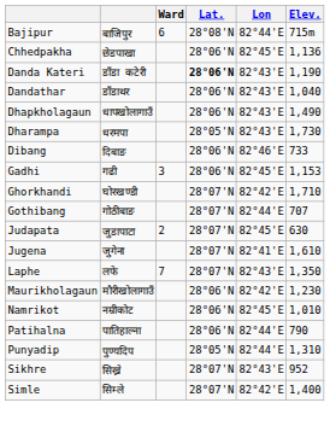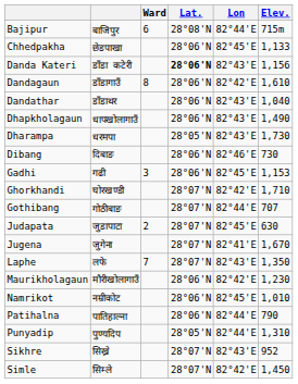 <table class="wikitable">
 <tr>
 <th></th>
 <th></th>
 <th>Ward</th>
 <th><a href='#'>Lat.</a></th>
 <th><a href='#'>Lon</a></th>
 <th><a href='#'>Elev.</a></th>
 </tr>
 <tr>
 <td>Bajipur</td>
 <td>बाजिपुर</td>
 <td>6</td>
 <td>28°08'N</td>
 <td>82°44'E</td>
 <td> 715m</td>
 </tr>
 <tr>
 <td>Chhedpakha</td>
 <td>छेडपाखा</td>
 <td></td>
 <td>28°06'N</td>
 <td>82°45'E</td>
-<td>1,136</td>
+<td>1,133</td>
 </tr>
 <tr>
 <td>Danda Kateri</td>
 <td>डाँडा कटेरी</td>
 <td></td>
 <td><strong>28°06'N</strong></td>
 <td>82°43'E</td>
-<td>1,190</td>
+<td>1,156</td>
+</tr>
+<tr>
+<td>Dandagaun</td>
+<td>डाँडागाउँ</td>
+<td>8</td>
+<td>28°06'N</td>
+<td>82°42'E</td>
+<td>1,610</td>
 </tr>
 <tr>
 <td>Dandathar</td>
 <td>डाँडाथर</td>
 <td></td>
 <td>28°06'N</td>
 <td>82°43'E</td>
 <td>1,040</td>
 </tr>
 <tr>
 <td>Dhapkholagaun</td>
 <td>धापखोलागाउँ</td>
 <td></td>
 <td>28°06'N</td>
 <td>82°43'E</td>
 <td>1,490</td>
 </tr>
 <tr>
 <td>Dharampa</td>
 <td>धरमपा</td>
 <td></td>
 <td>28°05'N</td>
 <td>82°43'E</td>
 <td>1,730</td>
 </tr>
 <tr>
 <td>Dibang</td>
 <td>दिबाङ</td>
 <td></td>
 <td>28°06'N</td>
 <td>82°46'E</td>
-<td> 733</td>
+<td> 730</td>
 </tr>
 <tr>
 <td>Gadhi</td>
 <td>गढी</td>
 <td>3</td>
 <td>28°06'N</td>
 <td>82°45'E</td>
 <td>1,153</td>
 </tr>
 <tr>
 <td>Ghorkhandi</td>
 <td>घोरखण्डी</td>
 <td></td>
 <td>28°07'N</td>
 <td>82°42'E</td>
 <td>1,710</td>
 </tr>
 <tr>
 <td>Gothibang</td>
 <td>गोठीबाङ</td>
 <td></td>
 <td>28°07'N</td>
 <td>82°44'E</td>
 <td> 707</td>
 </tr>
 <tr>
 <td>Judapata</td>
 <td>जुडापाटा</td>
 <td>2</td>
 <td>28°07'N</td>
 <td>82°45'E</td>
 <td> 630</td>
 </tr>
 <tr>
 <td>Jugena</td>
 <td>जुगेना</td>
 <td></td>
 <td>28°07'N</td>
 <td>82°41'E</td>
-<td>1,610</td>
+<td>1,670</td>
 </tr>
 <tr>
 <td>Laphe</td>
 <td>लफे</td>
 <td>7</td>
 <td>28°07'N</td>
 <td>82°43'E</td>
 <td>1,350</td>
 </tr>
 <tr>
 <td>Maurikholagaun</td>
 <td>मौरीखोलागाउँ</td>
 <td></td>
 <td>28°06'N</td>
 <td>82°42'E</td>
 <td>1,230</td>
 </tr>
 <tr>
 <td>Namrikot</td>
 <td>नम्रीकोट</td>
 <td></td>
 <td>28°06'N</td>
 <td>82°45'E</td>
 <td>1,010</td>
 </tr>
 <tr>
 <td>Patihalna</td>
 <td>पातिहाल्ना</td>
 <td></td>
 <td>28°06'N</td>
 <td>82°44'E</td>
 <td> 790</td>
 </tr>
 <tr>
 <td>Punyadip</td>
 <td>पुण्यदिप</td>
 <td></td>
 <td>28°05'N</td>
 <td>82°44'E</td>
 <td>1,310</td>
 </tr>
 <tr>
 <td>Sikhre</td>
 <td>सिख्रे</td>
 <td></td>
 <td>28°07'N</td>
 <td>82°43'E</td>
 <td> 952</td>
 </tr>
 <tr>
 <td>Simle</td>
 <td>सिम्ले</td>
 <td></td>
 <td>28°07'N</td>
 <td>82°42'E</td>
-<td>1,400</td>
+<td>1,450</td>
 </tr>
 </table>
